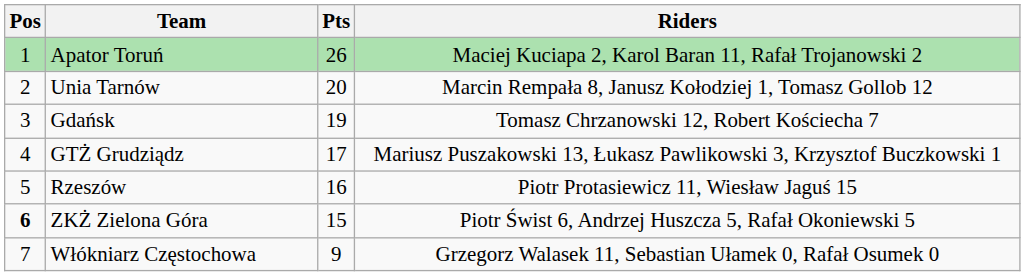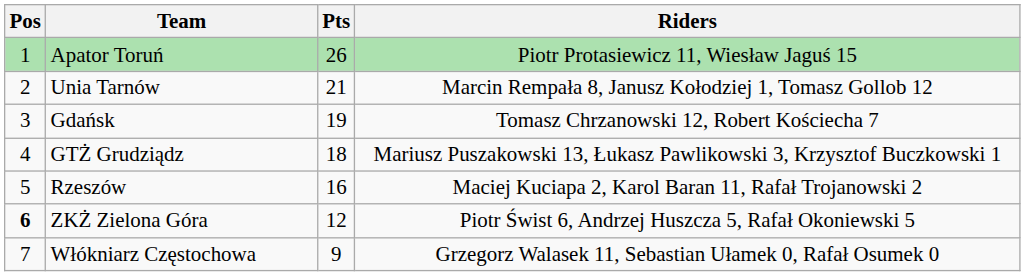 <table class="wikitable" style="font-size: 100%">
 <tr>
 <th width=20>Pos</th>
 <th width=200>Team</th>
 <th width=20>Pts</th>
 <th width=500>Riders</th>
 </tr>
 <tr align=center style="background:#ACE1AF;">
 <td>1</td>
 <td align="left">Apator Toruń</td>
 <td>26</td>
-<td>Maciej Kuciapa 2, Karol Baran 11, Rafał Trojanowski 2</td>
+<td>Piotr Protasiewicz 11, Wiesław Jaguś 15</td>
 </tr>
 <tr align=center>
 <td>2</td>
 <td align="left">Unia Tarnów</td>
-<td>20</td>
+<td>21</td>
 <td>Marcin Rempała 8, Janusz Kołodziej 1, Tomasz Gollob 12</td>
 </tr>
 <tr align=center>
 <td>3</td>
 <td align="left">Gdańsk</td>
 <td>19</td>
 <td>Tomasz Chrzanowski 12, Robert Kościecha 7</td>
 </tr>
 <tr align=center>
 <td>4</td>
 <td align="left">GTŻ Grudziądz</td>
-<td>17</td>
+<td>18</td>
 <td>Mariusz Puszakowski 13, Łukasz Pawlikowski 3, Krzysztof Buczkowski 1</td>
 </tr>
 <tr align=center>
 <td>5</td>
 <td align="left">Rzeszów</td>
 <td>16</td>
-<td>Piotr Protasiewicz 11, Wiesław Jaguś 15</td>
+<td>Maciej Kuciapa 2, Karol Baran 11, Rafał Trojanowski 2</td>
 </tr>
 <tr align=center>
 <td><strong>6</strong></td>
 <td align="left">ZKŻ Zielona Góra</td>
-<td>15</td>
+<td>12</td>
 <td>Piotr Świst 6, Andrzej Huszcza 5, Rafał Okoniewski 5</td>
 </tr>
 <tr align=center>
 <td>7</td>
 <td align="left">Włókniarz Częstochowa</td>
 <td>9</td>
 <td>Grzegorz Walasek 11, Sebastian Ułamek 0, Rafał Osumek 0</td>
 </tr>
 </table>
